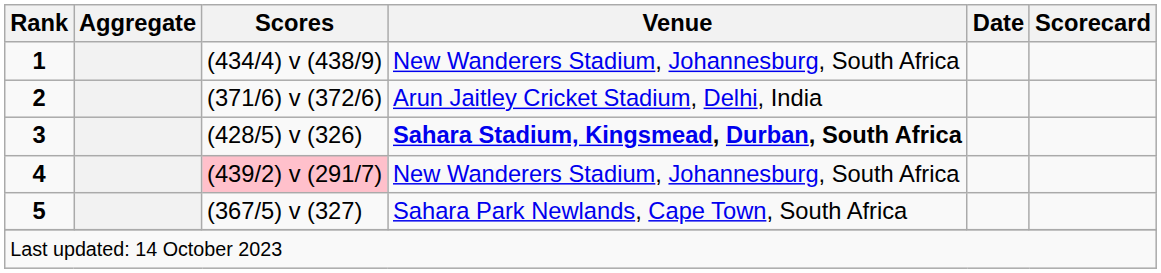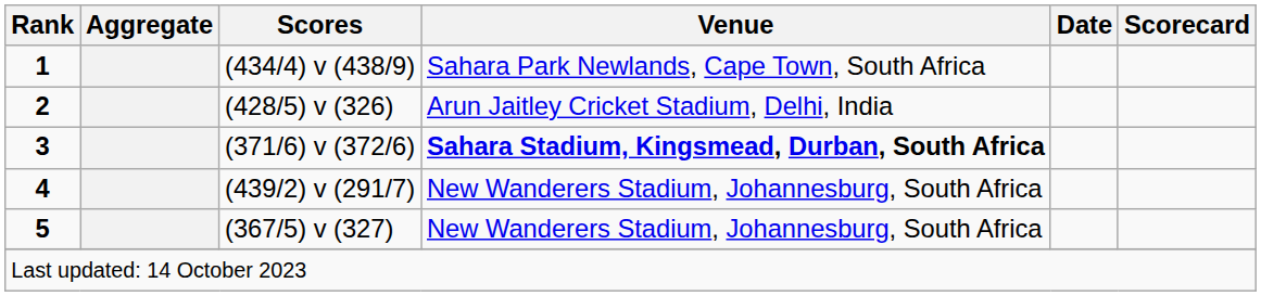 <table class="wikitable plainrowheaders sortable">
 <tr>
 <th scope=col>Rank</th>
 <th scope=col>Aggregate</th>
 <th scope=col>Scores</th>
 <th scope=col>Venue</th>
 <th scope=col>Date</th>
 <th scope=col>Scorecard</th>
 </tr>
 <tr>
 <td align=center><strong>1</strong></td>
 <th scope=row style=text-align:center;></th>
 <td> (434/4) v  (438/9)</td>
-<td><a href='#'>New Wanderers Stadium</a>, <a href='#'>Johannesburg</a>, South Africa</td>
+<td><a href='#'>Sahara Park Newlands</a>, <a href='#'>Cape Town</a>, South Africa</td>
 <td></td>
 <td></td>
 </tr>
 <tr>
 <td align=center><strong>2</strong></td>
 <th scope=row style=text-align:center;></th>
-<td> (371/6) v  (372/6)</td>
+<td> (428/5) v  (326)</td>
 <td><a href='#'>Arun Jaitley Cricket Stadium</a>, <a href='#'>Delhi</a>, India</td>
 <td></td>
 <td></td>
 </tr>
 <tr>
 <td align=center><strong>3</strong></td>
 <th scope=row style=text-align:center;></th>
-<td> (428/5) v  (326)</td>
+<td> (371/6) v  (372/6)</td>
 <td><strong><a href='#'>Sahara Stadium, Kingsmead</a>, <a href='#'>Durban</a>, South Africa</strong></td>
 <td></td>
 <td></td>
 </tr>
 <tr>
 <td align=center><strong>4</strong></td>
 <th scope=row style=text-align:center;></th>
-<td style="background: pink;"> (439/2) v  (291/7)</td>
+<td> (439/2) v  (291/7)</td>
 <td><a href='#'>New Wanderers Stadium</a>, <a href='#'>Johannesburg</a>, South Africa</td>
 <td></td>
 <td></td>
 </tr>
 <tr>
 <td align=center><strong>5</strong></td>
 <th scope=row style=text-align:center;></th>
 <td> (367/5) v  (327)</td>
-<td><a href='#'>Sahara Park Newlands</a>, <a href='#'>Cape Town</a>, South Africa</td>
+<td><a href='#'>New Wanderers Stadium</a>, <a href='#'>Johannesburg</a>, South Africa</td>
 <td></td>
 <td></td>
 </tr>
 <tr>
 </tr>
 <tr class=sortbottom>
 <td colspan=6><small>Last updated: 14 October 2023</small></td>
 </tr>
 </table>
